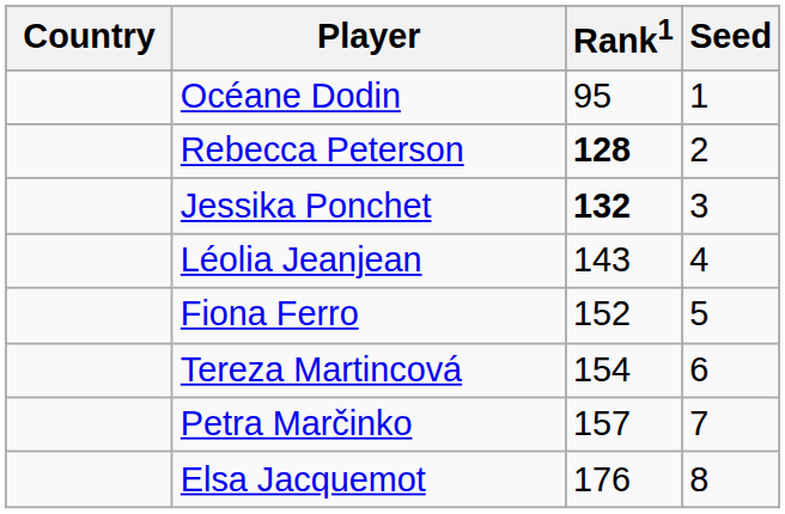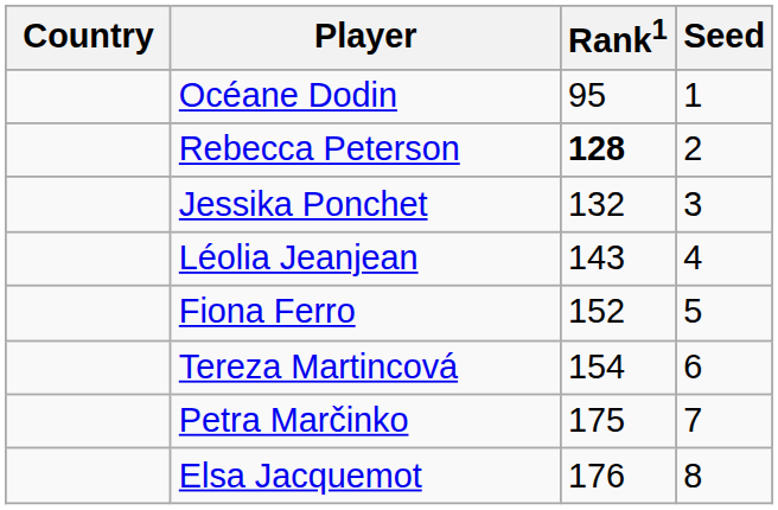 <table class="sortable wikitable">
 <tr>
 <th width="70">Country</th>
 <th width="175">Player</th>
 <th>Rank<sup>1</sup></th>
 <th>Seed</th>
 </tr>
 <tr>
 <td></td>
 <td><a href='#'>Océane Dodin</a></td>
 <td>95</td>
 <td>1</td>
 </tr>
 <tr>
 <td></td>
 <td><a href='#'>Rebecca Peterson</a></td>
 <td><strong>128</strong></td>
 <td>2</td>
 </tr>
 <tr>
 <td></td>
 <td><a href='#'>Jessika Ponchet</a></td>
-<td><strong>132</strong></td>
+<td>132</td>
 <td>3</td>
 </tr>
 <tr>
 <td></td>
 <td><a href='#'>Léolia Jeanjean</a></td>
 <td>143</td>
 <td>4</td>
 </tr>
 <tr>
 <td></td>
 <td><a href='#'>Fiona Ferro</a></td>
 <td>152</td>
 <td>5</td>
 </tr>
 <tr>
 <td></td>
 <td><a href='#'>Tereza Martincová</a></td>
 <td>154</td>
 <td>6</td>
 </tr>
 <tr>
 <td></td>
 <td><a href='#'>Petra Marčinko</a></td>
-<td>157</td>
+<td>175</td>
 <td>7</td>
 </tr>
 <tr>
 <td></td>
 <td><a href='#'>Elsa Jacquemot</a></td>
 <td>176</td>
 <td>8</td>
 </tr>
 </table>
